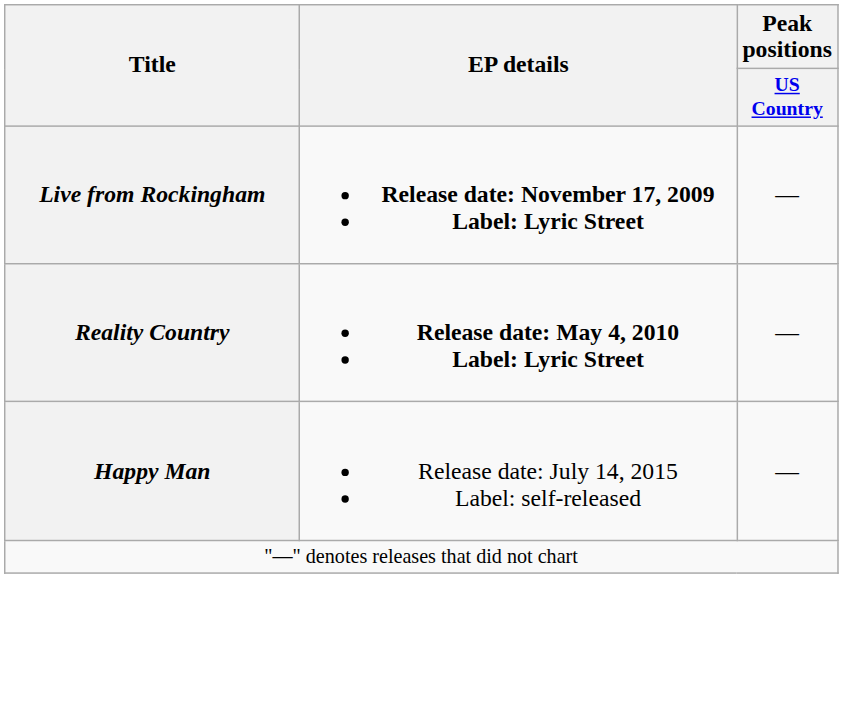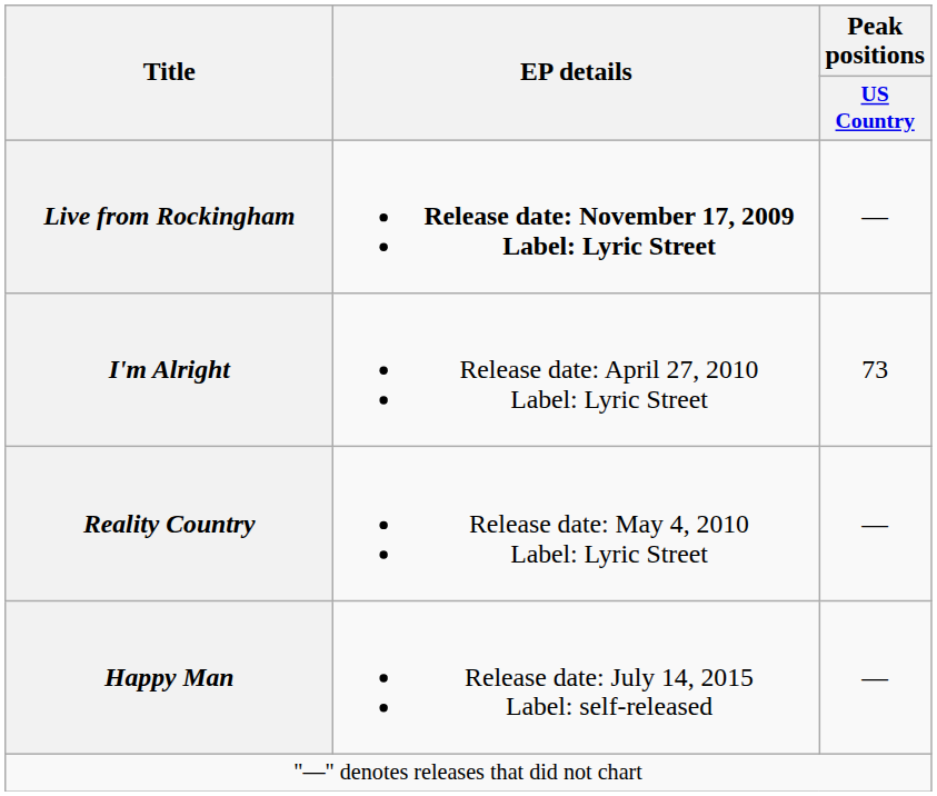 <table class="wikitable plainrowheaders" style="text-align:center;">
 <tr>
 <th rowspan="2" style="width:12em;">Title</th>
 <th rowspan="2" style="width:18em;">EP details</th>
 <th colspan="1">Peak positions</th>
 </tr>
 <tr style="font-size:smaller;">
 <th width="60"><a href='#'>US Country</a></th>
 </tr>
 <tr>
 <th scope="row"><em>Live from Rockingham</em></th>
 <td><strong><br><ul><li>Release date: November 17, 2009</li><li>Label: Lyric Street</li></ul></strong></td>
 <td>—</td>
 </tr>
 <tr>
+<th scope="row"><em>I'm Alright</em></th>
+<td><br><ul><li>Release date: April 27, 2010</li><li>Label: Lyric Street</li></ul></td>
+<td>73</td>
+</tr>
+<tr>
 <th scope="row"><em>Reality Country</em></th>
-<td><strong><br><ul><li>Release date: May 4, 2010</li><li>Label: Lyric Street</li></ul></strong></td>
+<td><br><ul><li>Release date: May 4, 2010</li><li>Label: Lyric Street</li></ul></td>
 <td>—</td>
 </tr>
 <tr>
 <th scope="row"><em>Happy Man</em></th>
 <td><br><ul><li>Release date: July 14, 2015</li><li>Label: self-released</li></ul></td>
 <td>—</td>
 </tr>
 <tr>
 <td colspan="3" style="font-size:85%">"—" denotes releases that did not chart</td>
 </tr>
 </table>
